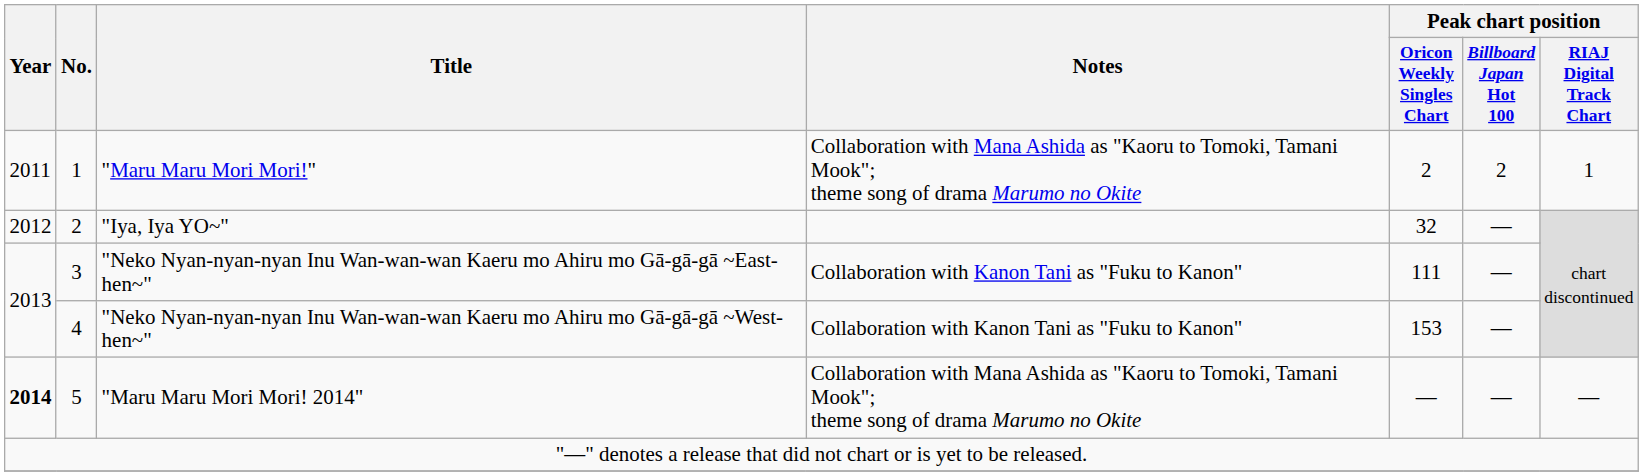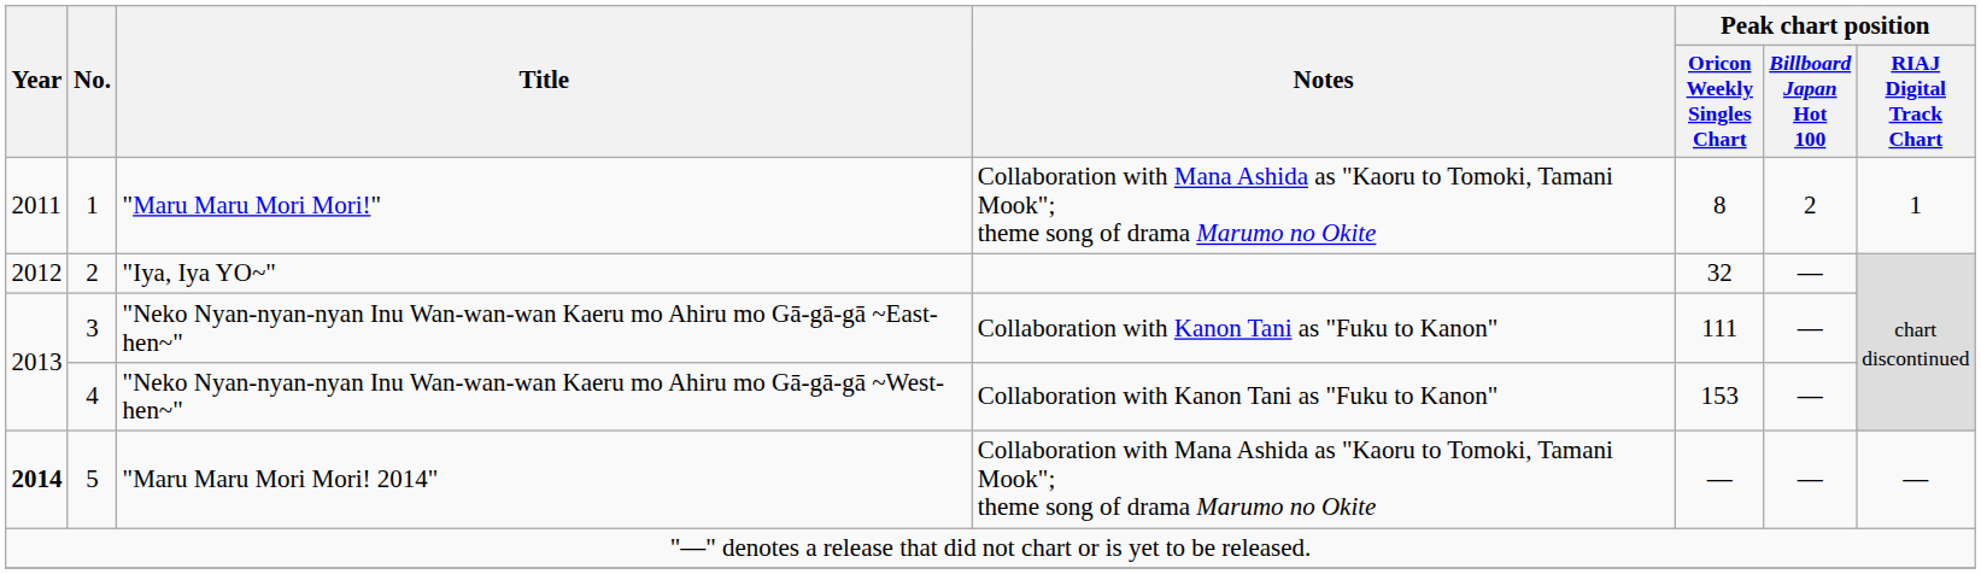 <table class="wikitable">
 <tr>
 <th rowspan="2">Year</th>
 <th rowspan="2">No.</th>
 <th rowspan="2">Title</th>
 <th rowspan="2">Notes</th>
 <th colspan="3">Peak chart position</th>
 </tr>
 <tr style="font-size:smaller;">
 <th width="50"><a href='#'>Oricon</a><br><a href='#'>Weekly<br>Singles<br>Chart</a><br></th>
 <th width="50"><em><a href='#'>Billboard Japan</a></em><br><a href='#'>Hot<br>100</a><br></th>
 <th width="50"><a href='#'>RIAJ<br>Digital<br>Track<br>Chart</a><br></th>
 </tr>
 <tr>
 <td rowspan="1">2011</td>
 <td align="center">1</td>
 <td align="left">"<a href='#'>Maru Maru Mori Mori!</a>"</td>
 <td align="left">Collaboration with <a href='#'>Mana Ashida</a> as "Kaoru to Tomoki, Tamani Mook";<br> theme song of drama <em><a href='#'>Marumo no Okite</a></em></td>
-<td align="center">2</td>
+<td align="center">8</td>
 <td align="center">2</td>
 <td align="center">1</td>
 </tr>
 <tr>
 <td rowspan="1">2012</td>
 <td align="center">2</td>
 <td align="left">"Iya, Iya YO~"</td>
 <td></td>
 <td align="center">32</td>
 <td align="center">—</td>
 <td rowspan="3" style="background-color:#ddd" align="center"><small>chart<br>discontinued</small><br></td>
 </tr>
 <tr>
 <td rowspan="2">2013</td>
 <td align="center">3</td>
 <td align="left">"Neko Nyan-nyan-nyan Inu Wan-wan-wan Kaeru mo Ahiru mo Gā-gā-gā ~East-hen~"</td>
 <td>Collaboration with <a href='#'>Kanon Tani</a> as "Fuku to Kanon"</td>
 <td align="center">111</td>
 <td align="center">—</td>
 </tr>
 <tr>
 <td align="center">4</td>
 <td align="left">"Neko Nyan-nyan-nyan Inu Wan-wan-wan Kaeru mo Ahiru mo Gā-gā-gā ~West-hen~"</td>
 <td>Collaboration with Kanon Tani as "Fuku to Kanon"</td>
 <td align="center">153</td>
 <td align="center">—</td>
 </tr>
 <tr>
 <td rowspan="1"><strong>2014</strong></td>
 <td align="center">5</td>
 <td align="left">"Maru Maru Mori Mori! 2014"</td>
 <td align="left">Collaboration with Mana Ashida as "Kaoru to Tomoki, Tamani Mook";<br> theme song of drama <em>Marumo no Okite</em></td>
 <td align="center">—</td>
 <td align="center">—</td>
 <td align="center">—</td>
 </tr>
 <tr>
 <td align="center" colspan="7">"—" denotes a release that did not chart or is yet to be released.</td>
 </tr>
 <tr>
 </tr>
 </table>
